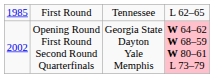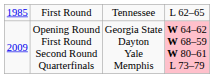 <table class="wikitable">
 <tr align="center">
 <td><a href='#'>1985</a></td>
 <td>First Round</td>
 <td>Tennessee</td>
 <td>L 62–65</td>
 </tr>
 <tr align="center">
-<td><a href='#'>2002</a></td>
+<td><a href='#'>2009</a></td>
 <td>Opening Round<br>First Round<br>Second Round<br>Quarterfinals</td>
 <td>Georgia State<br>Dayton<br>Yale<br>Memphis</td>
 <td style="background: pink;"><strong>W</strong> 64–62<br><strong>W</strong> 68–59<br><strong>W</strong> 80–61<br>L 73–79</td>
 </tr>
 </table>
